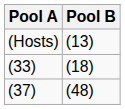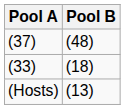 <table class="wikitable">
 <tr>
 <th width=50%>Pool A</th>
 <th width=50%>Pool B</th>
 </tr>
 <tr>
-<td> (Hosts)</td>
-<td> (13)</td>
+<td> (37)</td>
+<td> (48)</td>
 </tr>
 <tr>
 <td> (33)</td>
 <td> (18)</td>
 </tr>
 <tr>
-<td> (37)</td>
-<td> (48)</td>
+<td> (Hosts)</td>
+<td> (13)</td>
 </tr>
 </table>
